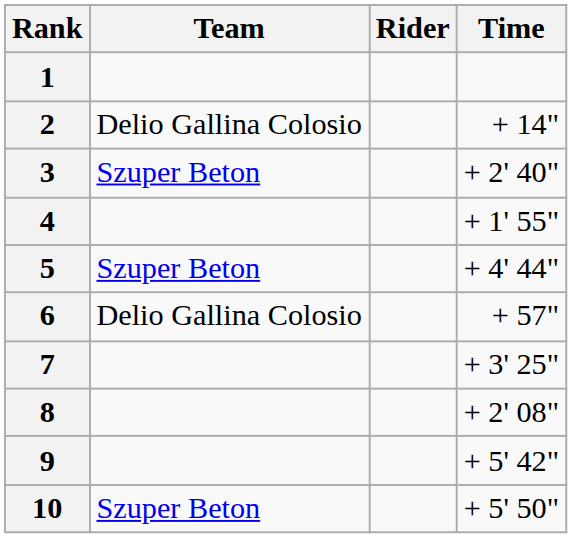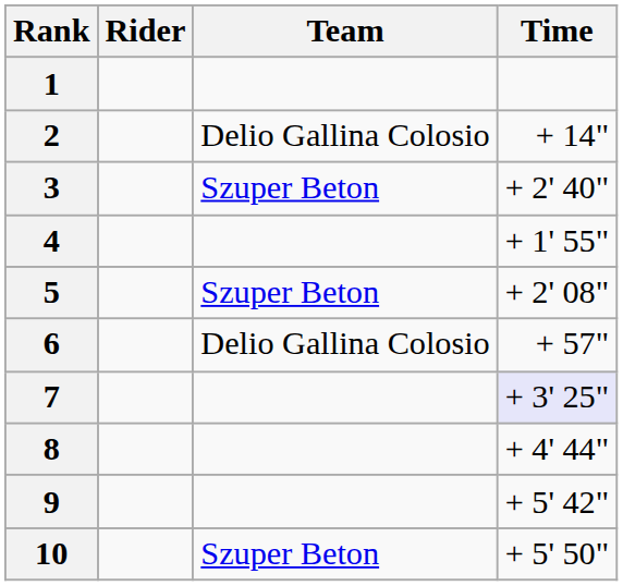 <table class="wikitable">
 <tr>
 <th scope="col">Rank</th>
+<th scope="col">Rider</th>
 <th scope="col">Team</th>
-<th scope="col">Rider</th>
 <th scope="col">Time</th>
 </tr>
 <tr>
 <th scope="row">1</th>
+<td> </td>
 <td></td>
-<td> </td>
 <td></td>
 </tr>
 <tr>
 <th scope="row">2</th>
+<td></td>
 <td>Delio Gallina Colosio</td>
-<td></td>
 <td style="text-align:right;">+ 14"</td>
 </tr>
 <tr>
 <th scope="row">3</th>
+<td></td>
 <td><a href='#'>Szuper Beton</a></td>
-<td></td>
 <td style="text-align:right;">+ 2' 40"</td>
 </tr>
 <tr>
 <th scope="row">4</th>
 <td></td>
 <td></td>
 <td style="text-align:right;">+ 1' 55"</td>
 </tr>
 <tr>
 <th scope="row">5</th>
+<td></td>
 <td><a href='#'>Szuper Beton</a></td>
-<td></td>
-<td style="text-align:right;">+ 4' 44"</td>
+<td style="text-align:right;">+ 2' 08"</td>
 </tr>
 <tr>
 <th scope="row">6</th>
+<td></td>
 <td>Delio Gallina Colosio</td>
-<td></td>
 <td style="text-align:right;">+ 57"</td>
 </tr>
 <tr>
 <th scope="row">7</th>
 <td></td>
 <td></td>
-<td style="text-align:right;">+ 3' 25"</td>
+<td style="background: lavender; text-align:right;">+ 3' 25"</td>
 </tr>
 <tr>
 <th scope="row">8</th>
 <td></td>
 <td></td>
-<td style="text-align:right;">+ 2' 08"</td>
+<td style="text-align:right;">+ 4' 44"</td>
 </tr>
 <tr>
 <th scope="row">9</th>
 <td></td>
 <td></td>
 <td style="text-align:right;">+ 5' 42"</td>
 </tr>
 <tr>
 <th scope="row">10</th>
+<td></td>
 <td><a href='#'>Szuper Beton</a></td>
-<td></td>
 <td style="text-align:right;">+ 5' 50"</td>
 </tr>
 </table>
